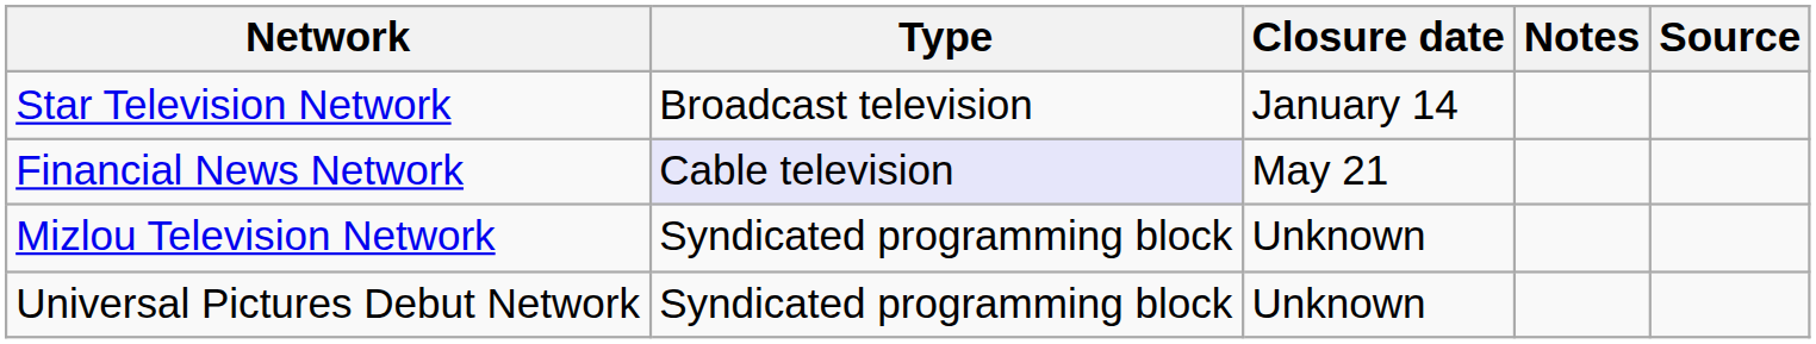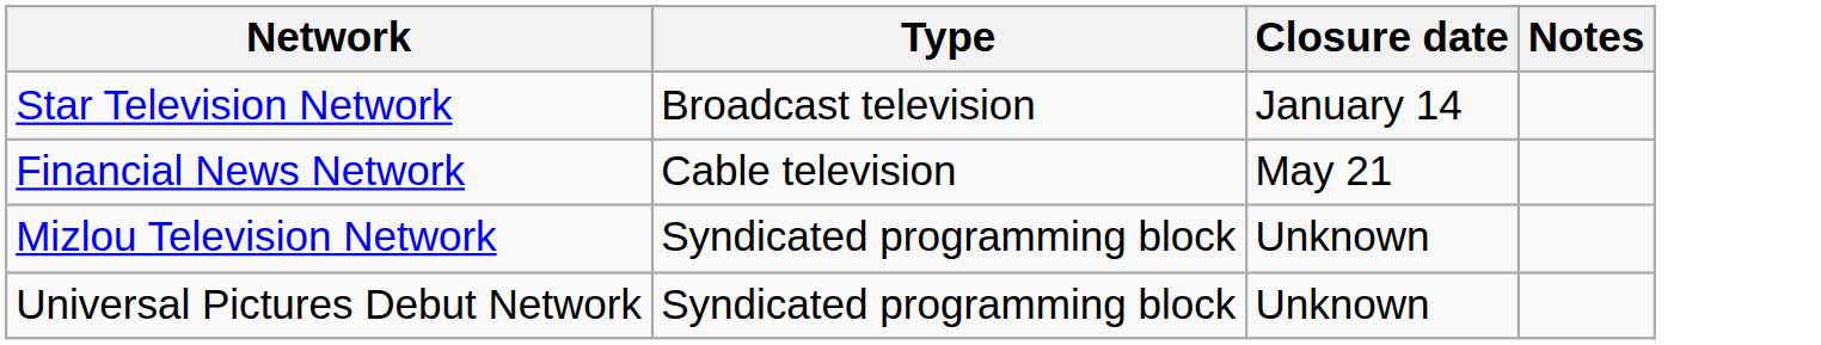 <table class="wikitable sortable">
 <tr>
 <th>Network</th>
 <th>Type</th>
 <th>Closure date</th>
 <th>Notes</th>
-<th>Source</th>
 </tr>
 <tr>
 <td><a href='#'>Star Television Network</a></td>
 <td>Broadcast television</td>
 <td>January 14</td>
 <td></td>
-<td></td>
 </tr>
 <tr>
 <td><a href='#'>Financial News Network</a></td>
-<td style="background: lavender;">Cable television</td>
+<td>Cable television</td>
 <td>May 21</td>
-<td></td>
 <td></td>
 </tr>
 <tr>
 <td><a href='#'>Mizlou Television Network</a></td>
 <td>Syndicated programming block</td>
 <td>Unknown</td>
 <td></td>
-<td></td>
 </tr>
 <tr>
 <td>Universal Pictures Debut Network</td>
 <td>Syndicated programming block</td>
 <td>Unknown</td>
 <td></td>
-<td></td>
 </tr>
 </table>
